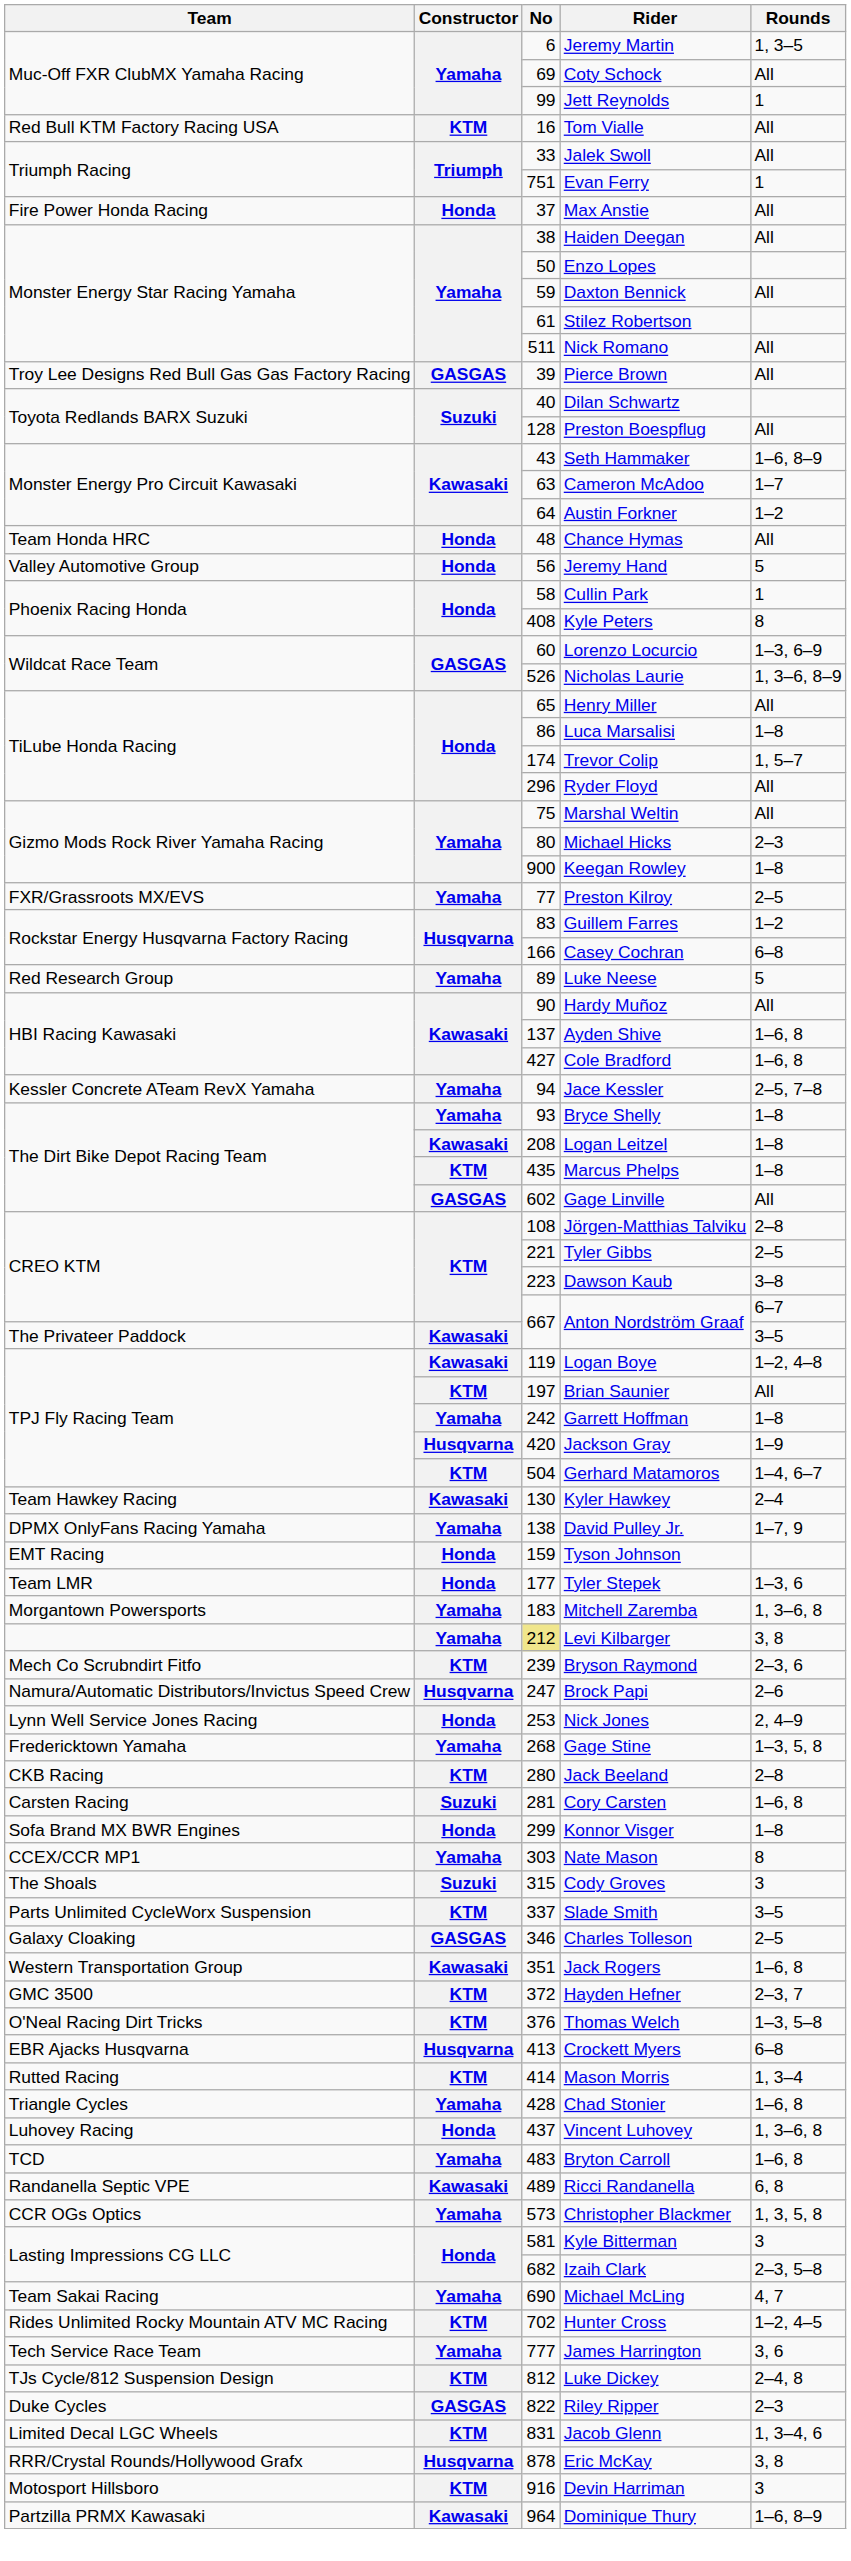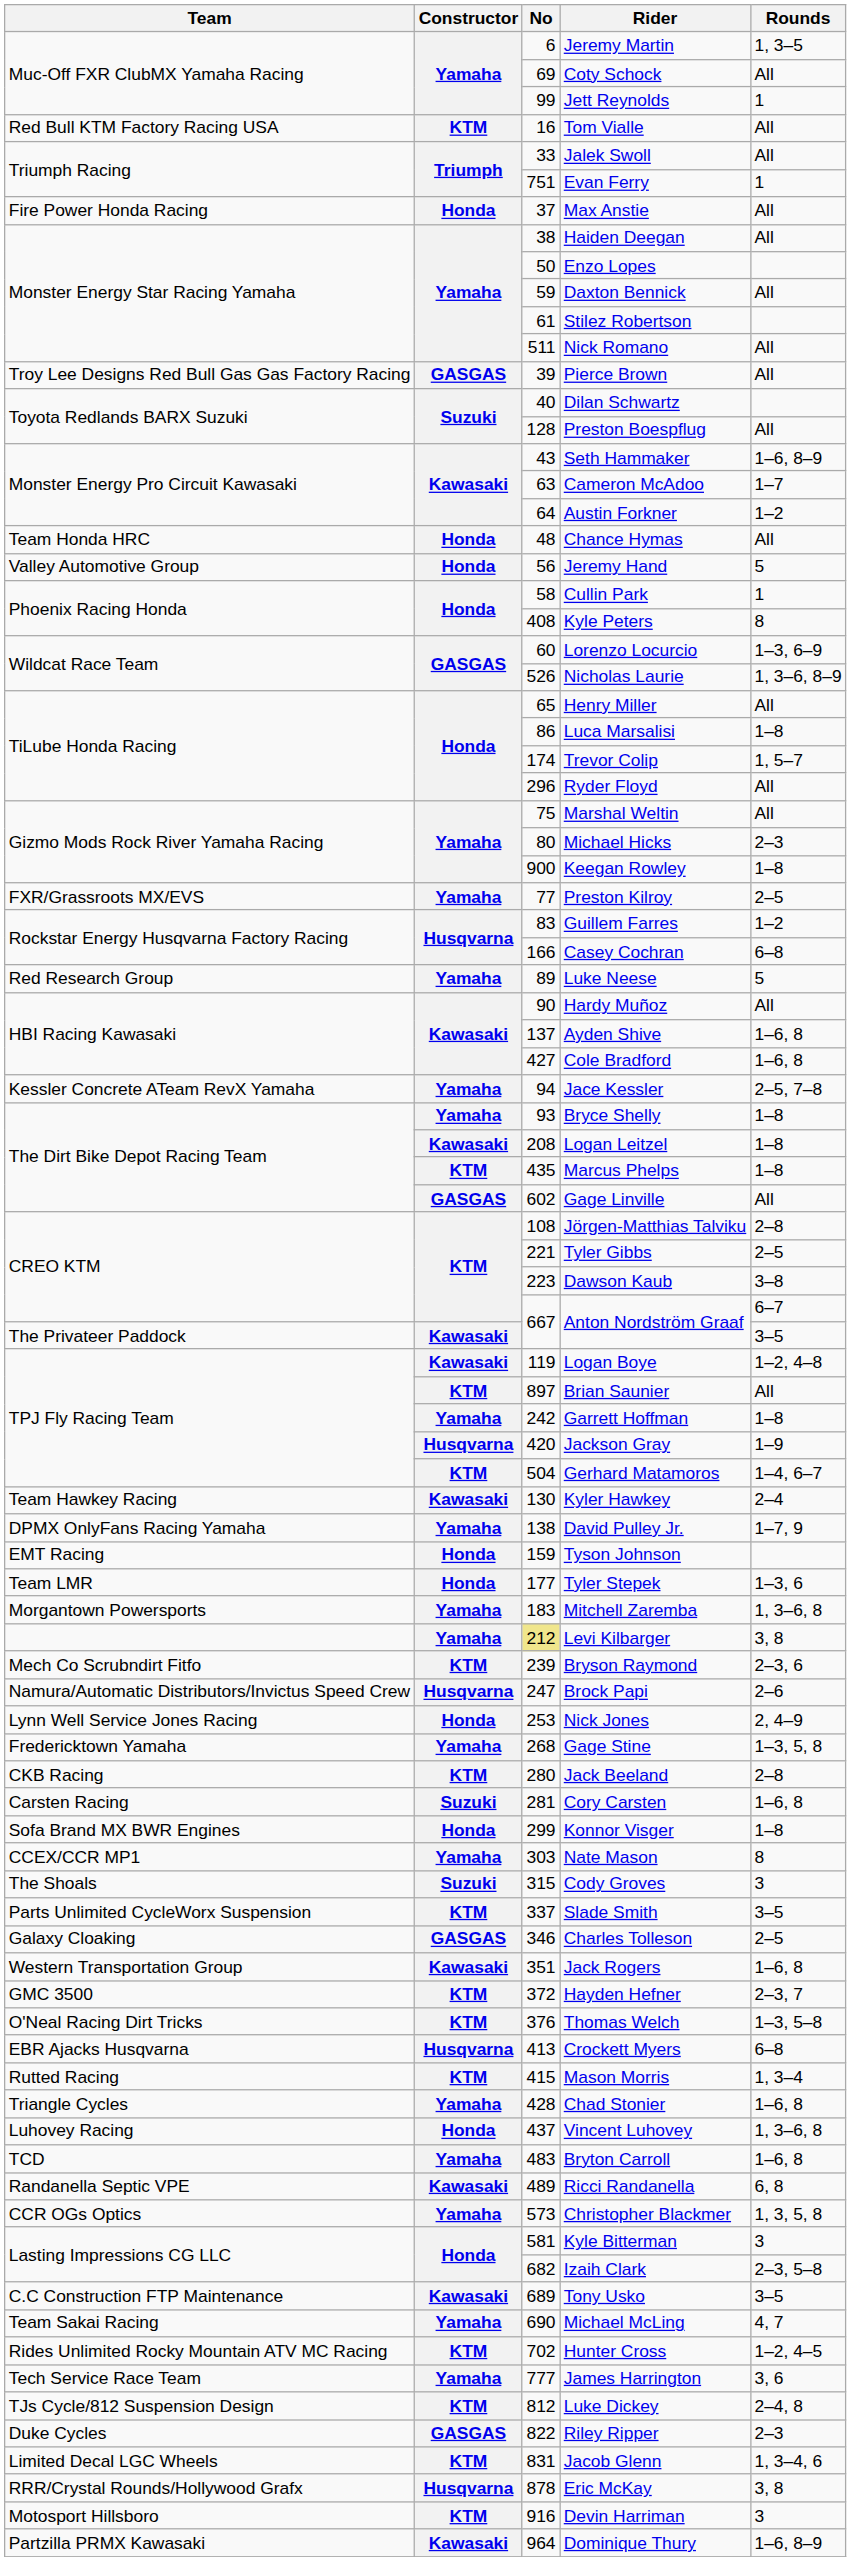 <table class="wikitable" style="font-size: 85%;">
 <tr>
 <th>Team</th>
 <th>Constructor</th>
 <th>No</th>
 <th>Rider</th>
 <th>Rounds</th>
 </tr>
 <tr>
 <td rowspan=3>Muc-Off FXR ClubMX Yamaha Racing</td>
 <th rowspan=3><a href='#'>Yamaha</a></th>
 <td align="right">6</td>
 <td> <a href='#'>Jeremy Martin</a></td>
 <td>1, 3–5</td>
 </tr>
 <tr>
 <td align="right">69</td>
 <td> <a href='#'>Coty Schock</a></td>
 <td>All</td>
 </tr>
 <tr>
 <td align="right">99</td>
 <td> <a href='#'>Jett Reynolds</a></td>
 <td>1</td>
 </tr>
 <tr>
 <td>Red Bull KTM Factory Racing USA</td>
 <th><a href='#'>KTM</a></th>
 <td align="right">16</td>
 <td> <a href='#'>Tom Vialle</a></td>
 <td>All</td>
 </tr>
 <tr>
 <td rowspan=2>Triumph Racing</td>
 <th rowspan=2><a href='#'>Triumph</a></th>
 <td align="right">33</td>
 <td> <a href='#'>Jalek Swoll</a></td>
 <td>All</td>
 </tr>
 <tr>
 <td align="right">751</td>
 <td> <a href='#'>Evan Ferry</a></td>
 <td>1</td>
 </tr>
 <tr>
 <td>Fire Power Honda Racing</td>
 <th><a href='#'>Honda</a></th>
 <td align="right">37</td>
 <td> <a href='#'>Max Anstie</a></td>
 <td>All</td>
 </tr>
 <tr>
 <td rowspan=5>Monster Energy Star Racing Yamaha</td>
 <th rowspan=5><a href='#'>Yamaha</a></th>
 <td align="right">38</td>
 <td> <a href='#'>Haiden Deegan</a></td>
 <td>All</td>
 </tr>
 <tr>
 <td align="right">50</td>
 <td> <a href='#'>Enzo Lopes</a></td>
 <td></td>
 </tr>
 <tr>
 <td align="right">59</td>
 <td> <a href='#'>Daxton Bennick</a></td>
 <td>All</td>
 </tr>
 <tr>
 <td align="right">61</td>
 <td> <a href='#'>Stilez Robertson</a></td>
 <td></td>
 </tr>
 <tr>
 <td align="right">511</td>
 <td> <a href='#'>Nick Romano</a></td>
 <td>All</td>
 </tr>
 <tr>
 <td>Troy Lee Designs Red Bull Gas Gas Factory Racing</td>
 <th><a href='#'>GASGAS</a></th>
 <td align="right">39</td>
 <td> <a href='#'>Pierce Brown</a></td>
 <td>All</td>
 </tr>
 <tr>
 <td rowspan=2>Toyota Redlands BARX Suzuki</td>
 <th rowspan=2><a href='#'>Suzuki</a></th>
 <td align="right">40</td>
 <td> <a href='#'>Dilan Schwartz</a></td>
 <td></td>
 </tr>
 <tr>
 <td align="right">128</td>
 <td> <a href='#'>Preston Boespflug</a></td>
 <td>All</td>
 </tr>
 <tr>
 <td rowspan=3>Monster Energy Pro Circuit Kawasaki</td>
 <th rowspan=3><a href='#'>Kawasaki</a></th>
 <td align="right">43</td>
 <td> <a href='#'>Seth Hammaker</a></td>
 <td>1–6, 8–9</td>
 </tr>
 <tr>
 <td align="right">63</td>
 <td> <a href='#'>Cameron McAdoo</a></td>
 <td>1–7</td>
 </tr>
 <tr>
 <td align="right">64</td>
 <td> <a href='#'>Austin Forkner</a></td>
 <td>1–2</td>
 </tr>
 <tr>
 <td>Team Honda HRC</td>
 <th><a href='#'>Honda</a></th>
 <td align="right">48</td>
 <td> <a href='#'>Chance Hymas</a></td>
 <td>All</td>
 </tr>
 <tr>
 <td>Valley Automotive Group</td>
 <th><a href='#'>Honda</a></th>
 <td align="right">56</td>
 <td> <a href='#'>Jeremy Hand</a></td>
 <td>5</td>
 </tr>
 <tr>
 <td rowspan=2>Phoenix Racing Honda</td>
 <th rowspan=2><a href='#'>Honda</a></th>
 <td align="right">58</td>
 <td> <a href='#'>Cullin Park</a></td>
 <td>1</td>
 </tr>
 <tr>
 <td align="right">408</td>
 <td> <a href='#'>Kyle Peters</a></td>
 <td>8</td>
 </tr>
 <tr>
 <td rowspan=2>Wildcat Race Team</td>
 <th rowspan=2><a href='#'>GASGAS</a></th>
 <td align="right">60</td>
 <td> <a href='#'>Lorenzo Locurcio</a></td>
 <td>1–3, 6–9</td>
 </tr>
 <tr>
 <td align="right">526</td>
 <td> <a href='#'>Nicholas Laurie</a></td>
 <td>1, 3–6, 8–9</td>
 </tr>
 <tr>
 <td rowspan=4>TiLube Honda Racing</td>
 <th rowspan=4><a href='#'>Honda</a></th>
 <td align="right">65</td>
 <td> <a href='#'>Henry Miller</a></td>
 <td>All</td>
 </tr>
 <tr>
 <td align="right">86</td>
 <td> <a href='#'>Luca Marsalisi</a></td>
 <td>1–8</td>
 </tr>
 <tr>
 <td align="right">174</td>
 <td> <a href='#'>Trevor Colip</a></td>
 <td>1, 5–7</td>
 </tr>
 <tr>
 <td align="right">296</td>
 <td> <a href='#'>Ryder Floyd</a></td>
 <td>All</td>
 </tr>
 <tr>
 <td rowspan=3>Gizmo Mods Rock River Yamaha Racing</td>
 <th rowspan=3><a href='#'>Yamaha</a></th>
 <td align="right">75</td>
 <td> <a href='#'>Marshal Weltin</a></td>
 <td>All</td>
 </tr>
 <tr>
 <td align="right">80</td>
 <td> <a href='#'>Michael Hicks</a></td>
 <td>2–3</td>
 </tr>
 <tr>
 <td align="right">900</td>
 <td> <a href='#'>Keegan Rowley</a></td>
 <td>1–8</td>
 </tr>
 <tr>
 <td>FXR/Grassroots MX/EVS</td>
 <th><a href='#'>Yamaha</a></th>
 <td align="right">77</td>
 <td> <a href='#'>Preston Kilroy</a></td>
 <td>2–5</td>
 </tr>
 <tr>
 <td rowspan=2>Rockstar Energy Husqvarna Factory Racing</td>
 <th rowspan=2><a href='#'>Husqvarna</a></th>
 <td align="right">83</td>
 <td> <a href='#'>Guillem Farres</a></td>
 <td>1–2</td>
 </tr>
 <tr>
 <td align="right">166</td>
 <td> <a href='#'>Casey Cochran</a></td>
 <td>6–8</td>
 </tr>
 <tr>
 <td>Red Research Group</td>
 <th><a href='#'>Yamaha</a></th>
 <td align="right">89</td>
 <td> <a href='#'>Luke Neese</a></td>
 <td>5</td>
 </tr>
 <tr>
 <td rowspan=3>HBI Racing Kawasaki</td>
 <th rowspan=3><a href='#'>Kawasaki</a></th>
 <td align="right">90</td>
 <td> <a href='#'>Hardy Muñoz</a></td>
 <td>All</td>
 </tr>
 <tr>
 <td align="right">137</td>
 <td> <a href='#'>Ayden Shive</a></td>
 <td>1–6, 8</td>
 </tr>
 <tr>
 <td align="right">427</td>
 <td> <a href='#'>Cole Bradford</a></td>
 <td>1–6, 8</td>
 </tr>
 <tr>
 <td>Kessler Concrete ATeam RevX Yamaha</td>
 <th><a href='#'>Yamaha</a></th>
 <td align="right">94</td>
 <td> <a href='#'>Jace Kessler</a></td>
 <td>2–5, 7–8</td>
 </tr>
 <tr>
 <td rowspan=4>The Dirt Bike Depot Racing Team</td>
 <th><a href='#'>Yamaha</a></th>
 <td align="right">93</td>
 <td> <a href='#'>Bryce Shelly</a></td>
 <td>1–8</td>
 </tr>
 <tr>
 <th><a href='#'>Kawasaki</a></th>
 <td align="right">208</td>
 <td> <a href='#'>Logan Leitzel</a></td>
 <td>1–8</td>
 </tr>
 <tr>
 <th><a href='#'>KTM</a></th>
 <td align="right">435</td>
 <td> <a href='#'>Marcus Phelps</a></td>
 <td>1–8</td>
 </tr>
 <tr>
 <th><a href='#'>GASGAS</a></th>
 <td align="right">602</td>
 <td> <a href='#'>Gage Linville</a></td>
 <td>All</td>
 </tr>
 <tr>
 <td rowspan=4>CREO KTM</td>
 <th rowspan=4><a href='#'>KTM</a></th>
 <td align="right">108</td>
 <td> <a href='#'>Jörgen-Matthias Talviku</a></td>
 <td>2–8</td>
 </tr>
 <tr>
 <td align="right">221</td>
 <td> <a href='#'>Tyler Gibbs</a></td>
 <td>2–5</td>
 </tr>
 <tr>
 <td align="right">223</td>
 <td> <a href='#'>Dawson Kaub</a></td>
 <td>3–8</td>
 </tr>
 <tr>
 <td rowspan=2 align="right">667</td>
 <td rowspan=2> <a href='#'>Anton Nordström Graaf</a></td>
 <td>6–7</td>
 </tr>
 <tr>
 <td>The Privateer Paddock</td>
 <th><a href='#'>Kawasaki</a></th>
 <td>3–5</td>
 </tr>
 <tr>
 <td rowspan=5>TPJ Fly Racing Team</td>
 <th><a href='#'>Kawasaki</a></th>
 <td align="right">119</td>
 <td> <a href='#'>Logan Boye</a></td>
 <td>1–2, 4–8</td>
 </tr>
 <tr>
 <th><a href='#'>KTM</a></th>
-<td align="right">197</td>
+<td align="right">897</td>
 <td> <a href='#'>Brian Saunier</a></td>
 <td>All</td>
 </tr>
 <tr>
 <th><a href='#'>Yamaha</a></th>
 <td align="right">242</td>
 <td> <a href='#'>Garrett Hoffman</a></td>
 <td>1–8</td>
 </tr>
 <tr>
 <th><a href='#'>Husqvarna</a></th>
 <td align="right">420</td>
 <td> <a href='#'>Jackson Gray</a></td>
 <td>1–9</td>
 </tr>
 <tr>
 <th><a href='#'>KTM</a></th>
 <td align="right">504</td>
 <td> <a href='#'>Gerhard Matamoros</a></td>
 <td>1–4, 6–7</td>
 </tr>
 <tr>
 <td>Team Hawkey Racing</td>
 <th><a href='#'>Kawasaki</a></th>
 <td align="right">130</td>
 <td> <a href='#'>Kyler Hawkey</a></td>
 <td>2–4</td>
 </tr>
 <tr>
 <td>DPMX OnlyFans Racing Yamaha</td>
 <th><a href='#'>Yamaha</a></th>
 <td align="right">138</td>
 <td> <a href='#'>David Pulley Jr.</a></td>
 <td>1–7, 9</td>
 </tr>
 <tr>
 <td>EMT Racing</td>
 <th><a href='#'>Honda</a></th>
 <td align="right">159</td>
 <td> <a href='#'>Tyson Johnson</a></td>
 <td></td>
 </tr>
 <tr>
 <td>Team LMR</td>
 <th><a href='#'>Honda</a></th>
 <td align="right">177</td>
 <td> <a href='#'>Tyler Stepek</a></td>
 <td>1–3, 6</td>
 </tr>
 <tr>
 <td>Morgantown Powersports</td>
 <th><a href='#'>Yamaha</a></th>
 <td align="right">183</td>
 <td> <a href='#'>Mitchell Zaremba</a></td>
 <td>1, 3–6, 8</td>
 </tr>
 <tr>
 <td></td>
 <th><a href='#'>Yamaha</a></th>
 <td align="right" style="background: khaki;">212</td>
 <td> <a href='#'>Levi Kilbarger</a></td>
 <td>3, 8</td>
 </tr>
 <tr>
 <td>Mech Co Scrubndirt Fitfo</td>
 <th><a href='#'>KTM</a></th>
 <td align="right">239</td>
 <td> <a href='#'>Bryson Raymond</a></td>
 <td>2–3, 6</td>
 </tr>
 <tr>
 <td>Namura/Automatic Distributors/Invictus Speed Crew</td>
 <th><a href='#'>Husqvarna</a></th>
 <td align="right">247</td>
 <td> <a href='#'>Brock Papi</a></td>
 <td>2–6</td>
 </tr>
 <tr>
 <td>Lynn Well Service Jones Racing</td>
 <th><a href='#'>Honda</a></th>
 <td align="right">253</td>
 <td> <a href='#'>Nick Jones</a></td>
 <td>2, 4–9</td>
 </tr>
 <tr>
 <td>Fredericktown Yamaha</td>
 <th><a href='#'>Yamaha</a></th>
 <td align="right">268</td>
 <td> <a href='#'>Gage Stine</a></td>
 <td>1–3, 5, 8</td>
 </tr>
 <tr>
 <td>CKB Racing</td>
 <th><a href='#'>KTM</a></th>
 <td align="right">280</td>
 <td> <a href='#'>Jack Beeland</a></td>
 <td>2–8</td>
 </tr>
 <tr>
 <td>Carsten Racing</td>
 <th><a href='#'>Suzuki</a></th>
 <td align="right">281</td>
 <td> <a href='#'>Cory Carsten</a></td>
 <td>1–6, 8</td>
 </tr>
 <tr>
 <td>Sofa Brand MX BWR Engines</td>
 <th><a href='#'>Honda</a></th>
 <td align="right">299</td>
 <td> <a href='#'>Konnor Visger</a></td>
 <td>1–8</td>
 </tr>
 <tr>
 <td>CCEX/CCR MP1</td>
 <th><a href='#'>Yamaha</a></th>
 <td align="right">303</td>
 <td> <a href='#'>Nate Mason</a></td>
 <td>8</td>
 </tr>
 <tr>
 <td>The Shoals</td>
 <th><a href='#'>Suzuki</a></th>
 <td align="right">315</td>
 <td> <a href='#'>Cody Groves</a></td>
 <td>3</td>
 </tr>
 <tr>
 <td>Parts Unlimited CycleWorx Suspension</td>
 <th><a href='#'>KTM</a></th>
 <td align="right">337</td>
 <td> <a href='#'>Slade Smith</a></td>
 <td>3–5</td>
 </tr>
 <tr>
 <td>Galaxy Cloaking</td>
 <th><a href='#'>GASGAS</a></th>
 <td align="right">346</td>
 <td> <a href='#'>Charles Tolleson</a></td>
 <td>2–5</td>
 </tr>
 <tr>
 <td>Western Transportation Group</td>
 <th><a href='#'>Kawasaki</a></th>
 <td align="right">351</td>
 <td> <a href='#'>Jack Rogers</a></td>
 <td>1–6, 8</td>
 </tr>
 <tr>
 <td>GMC 3500</td>
 <th><a href='#'>KTM</a></th>
 <td align="right">372</td>
 <td> <a href='#'>Hayden Hefner</a></td>
 <td>2–3, 7</td>
 </tr>
 <tr>
 <td>O'Neal Racing Dirt Tricks</td>
 <th><a href='#'>KTM</a></th>
 <td align="right">376</td>
 <td> <a href='#'>Thomas Welch</a></td>
 <td>1–3, 5–8</td>
 </tr>
 <tr>
 <td>EBR Ajacks Husqvarna</td>
 <th><a href='#'>Husqvarna</a></th>
 <td align="right">413</td>
 <td> <a href='#'>Crockett Myers</a></td>
 <td>6–8</td>
 </tr>
 <tr>
 <td>Rutted Racing</td>
 <th><a href='#'>KTM</a></th>
-<td align="right">414</td>
+<td align="right">415</td>
 <td> <a href='#'>Mason Morris</a></td>
 <td>1, 3–4</td>
 </tr>
 <tr>
 <td>Triangle Cycles</td>
 <th><a href='#'>Yamaha</a></th>
 <td align="right">428</td>
 <td> <a href='#'>Chad Stonier</a></td>
 <td>1–6, 8</td>
 </tr>
 <tr>
 <td>Luhovey Racing</td>
 <th><a href='#'>Honda</a></th>
 <td align="right">437</td>
 <td> <a href='#'>Vincent Luhovey</a></td>
 <td>1, 3–6, 8</td>
 </tr>
 <tr>
 <td>TCD</td>
 <th><a href='#'>Yamaha</a></th>
 <td align="right">483</td>
 <td> <a href='#'>Bryton Carroll</a></td>
 <td>1–6, 8</td>
 </tr>
 <tr>
 <td>Randanella Septic VPE</td>
 <th><a href='#'>Kawasaki</a></th>
 <td align="right">489</td>
 <td> <a href='#'>Ricci Randanella</a></td>
 <td>6, 8</td>
 </tr>
 <tr>
 <td>CCR OGs Optics</td>
 <th><a href='#'>Yamaha</a></th>
 <td align="right">573</td>
 <td> <a href='#'>Christopher Blackmer</a></td>
 <td>1, 3, 5, 8</td>
 </tr>
 <tr>
 <td rowspan=2>Lasting Impressions CG LLC</td>
 <th rowspan=2><a href='#'>Honda</a></th>
 <td align="right">581</td>
 <td> <a href='#'>Kyle Bitterman</a></td>
 <td>3</td>
 </tr>
 <tr>
 <td align="right">682</td>
 <td> <a href='#'>Izaih Clark</a></td>
 <td>2–3, 5–8</td>
+</tr>
+<tr>
+<td>C.C Construction FTP Maintenance</td>
+<th><a href='#'>Kawasaki</a></th>
+<td align="right">689</td>
+<td> <a href='#'>Tony Usko</a></td>
+<td>3–5</td>
 </tr>
 <tr>
 <td>Team Sakai Racing</td>
 <th><a href='#'>Yamaha</a></th>
 <td align="right">690</td>
 <td> <a href='#'>Michael McLing</a></td>
 <td>4, 7</td>
 </tr>
 <tr>
 <td>Rides Unlimited Rocky Mountain ATV MC Racing</td>
 <th><a href='#'>KTM</a></th>
 <td align="right">702</td>
 <td> <a href='#'>Hunter Cross</a></td>
 <td>1–2, 4–5</td>
 </tr>
 <tr>
 <td>Tech Service Race Team</td>
 <th><a href='#'>Yamaha</a></th>
 <td align="right">777</td>
 <td> <a href='#'>James Harrington</a></td>
 <td>3, 6</td>
 </tr>
 <tr>
 <td>TJs Cycle/812 Suspension Design</td>
 <th><a href='#'>KTM</a></th>
 <td align="right">812</td>
 <td> <a href='#'>Luke Dickey</a></td>
 <td>2–4, 8</td>
 </tr>
 <tr>
 <td>Duke Cycles</td>
 <th><a href='#'>GASGAS</a></th>
 <td align="right">822</td>
 <td> <a href='#'>Riley Ripper</a></td>
 <td>2–3</td>
 </tr>
 <tr>
 <td>Limited Decal LGC Wheels</td>
 <th><a href='#'>KTM</a></th>
 <td align="right">831</td>
 <td> <a href='#'>Jacob Glenn</a></td>
 <td>1, 3–4, 6</td>
 </tr>
 <tr>
 <td>RRR/Crystal Rounds/Hollywood Grafx</td>
 <th><a href='#'>Husqvarna</a></th>
 <td align="right">878</td>
 <td> <a href='#'>Eric McKay</a></td>
 <td>3, 8</td>
 </tr>
 <tr>
 <td>Motosport Hillsboro</td>
 <th><a href='#'>KTM</a></th>
 <td align="right">916</td>
 <td> <a href='#'>Devin Harriman</a></td>
 <td>3</td>
 </tr>
 <tr>
 <td>Partzilla PRMX Kawasaki</td>
 <th><a href='#'>Kawasaki</a></th>
 <td align="right">964</td>
 <td> <a href='#'>Dominique Thury</a></td>
 <td>1–6, 8–9</td>
 </tr>
 <tr>
 </tr>
 </table>
